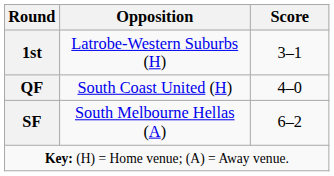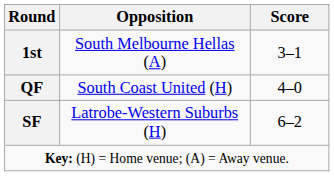 <table class="wikitable plainrowheaders" style="text-align:center">
 <tr>
 <th scope="col" style="width:25px">Round</th>
 <th scope="col" style="width:180px">Opposition</th>
 <th scope="col" style="width:70px">Score</th>
 </tr>
 <tr>
 <th scope=row style="text-align:center">1st</th>
-<td><a href='#'>Latrobe-Western Suburbs</a> (<a href='#'>H</a>)</td>
+<td><a href='#'>South Melbourne Hellas</a> (<a href='#'>A</a>)</td>
 <td>3–1</td>
 </tr>
 <tr>
 <th scope=row style="text-align:center">QF</th>
 <td><a href='#'>South Coast United</a> (<a href='#'>H</a>)</td>
 <td>4–0</td>
 </tr>
 <tr>
 <th scope=row style="text-align:center">SF</th>
-<td><a href='#'>South Melbourne Hellas</a> (<a href='#'>A</a>)</td>
+<td><a href='#'>Latrobe-Western Suburbs</a> (<a href='#'>H</a>)</td>
 <td>6–2</td>
 </tr>
 <tr>
 <td colspan="3"><small><strong>Key:</strong> (H) = Home venue; (A) = Away venue.</small></td>
 </tr>
 </table>
